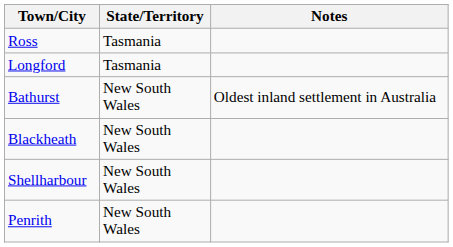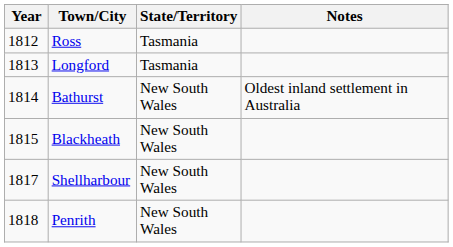 <table class="wikitable sortable" style="width:75%;">
 <tr>
+<th style="width:10%;">Year</th>
 <th style="width:20%;">Town/City</th>
 <th style="width:20%;">State/Territory</th>
 <th style="width:50%;" class="unsortable">Notes</th>
 </tr>
 <tr>
+<td>1812</td>
 <td><a href='#'>Ross</a></td>
 <td>Tasmania</td>
 <td></td>
 </tr>
 <tr>
+<td>1813</td>
 <td><a href='#'>Longford</a></td>
 <td>Tasmania</td>
 <td></td>
 </tr>
 <tr>
+<td>1814</td>
 <td><a href='#'>Bathurst</a></td>
 <td>New South Wales</td>
 <td>Oldest inland settlement in Australia</td>
 </tr>
 <tr>
+<td>1815</td>
 <td><a href='#'>Blackheath</a></td>
 <td>New South Wales</td>
 <td></td>
 </tr>
 <tr>
+<td>1817</td>
 <td><a href='#'>Shellharbour</a></td>
 <td>New South Wales</td>
 <td></td>
 </tr>
 <tr>
+<td>1818</td>
 <td><a href='#'>Penrith</a></td>
 <td>New South Wales</td>
 <td></td>
 </tr>
 </table>
